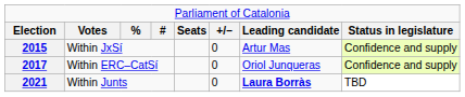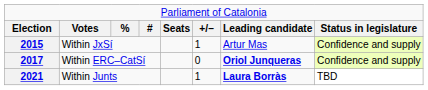 <table class="wikitable" style="font-size:95%; text-align:left;">
 <tr>
 <td colspan="8" align="center"><a href='#'>Parliament of Catalonia</a></td>
 </tr>
 <tr>
 <th width="75">Election</th>
 <th width="70">Votes</th>
 <th width="35">%</th>
 <th width="25">#</th>
 <th>Seats</th>
 <th width="35">+/–</th>
 <th>Leading candidate</th>
 <th>Status in legislature</th>
 </tr>
 <tr>
 <th><a href='#'>2015</a></th>
 <td colspan="3">Within <a href='#'>JxSí</a></td>
 <td></td>
-<td>0</td>
+<td>1</td>
 <td><a href='#'>Artur Mas</a></td>
 <td style="background:#efb;">Confidence and supply</td>
 </tr>
 <tr>
 <th><a href='#'>2017</a></th>
 <td colspan="3">Within <a href='#'>ERC–CatSí</a></td>
 <td></td>
 <td>0</td>
-<td><a href='#'>Oriol Junqueras</a></td>
+<td><strong><a href='#'>Oriol Junqueras</a></strong></td>
 <td style="background:#efb;">Confidence and supply</td>
 </tr>
 <tr>
 <th><a href='#'>2021</a></th>
 <td colspan="3">Within <a href='#'>Junts</a></td>
 <td></td>
-<td>0</td>
+<td>1</td>
 <td><strong><a href='#'>Laura Borràs</a></strong></td>
 <td style="background:#fff;">TBD</td>
 </tr>
 </table>
